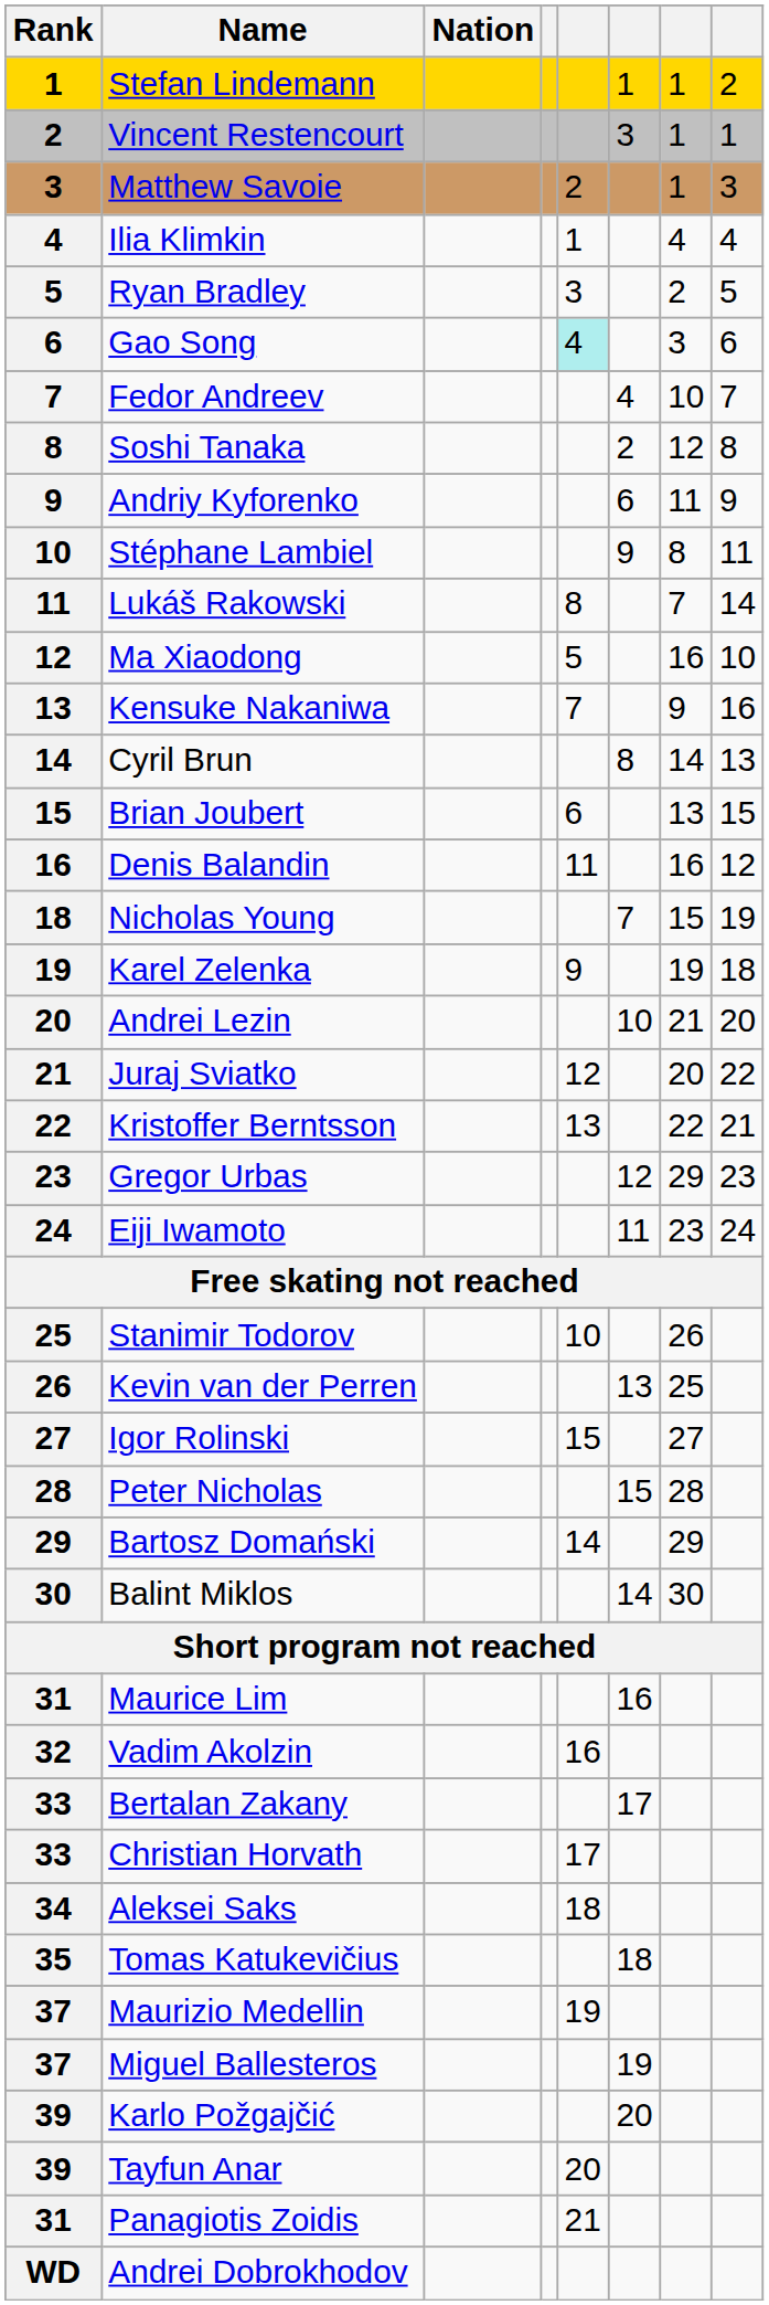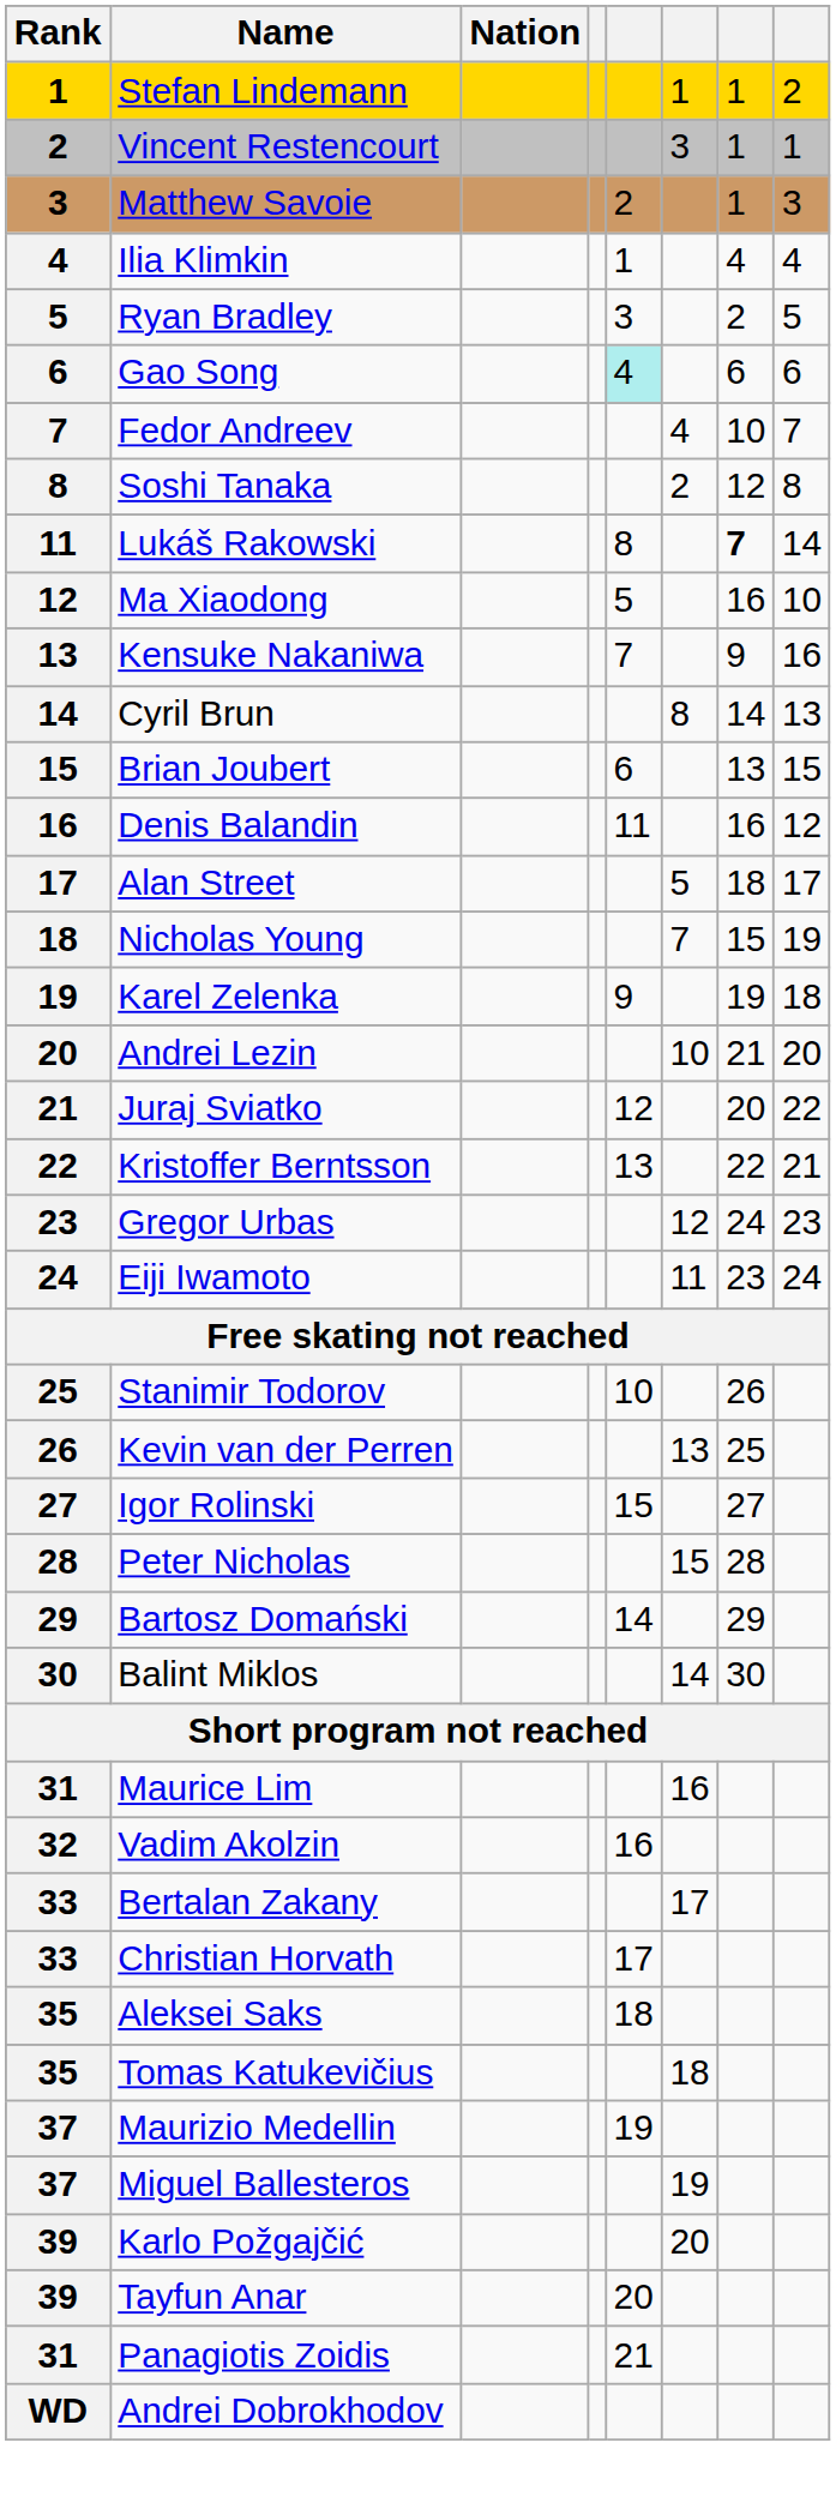 <table class="wikitable sortable">
 <tr>
 <th>Rank</th>
 <th>Name</th>
 <th>Nation</th>
 <th></th>
 <th></th>
 <th></th>
 <th></th>
 <th></th>
 </tr>
 <tr bgcolor=gold>
 <td align=center><strong>1</strong></td>
 <td><a href='#'>Stefan Lindemann</a></td>
 <td></td>
 <td></td>
 <td></td>
 <td>1</td>
 <td>1</td>
 <td>2</td>
 </tr>
 <tr bgcolor=silver>
 <td align=center><strong>2</strong></td>
 <td><a href='#'>Vincent Restencourt</a></td>
 <td></td>
 <td></td>
 <td></td>
 <td>3</td>
 <td>1</td>
 <td>1</td>
 </tr>
 <tr bgcolor=cc9966>
 <td align=center><strong>3</strong></td>
 <td><a href='#'>Matthew Savoie</a></td>
 <td></td>
 <td></td>
 <td>2</td>
 <td></td>
 <td>1</td>
 <td>3</td>
 </tr>
 <tr>
 <th>4</th>
 <td><a href='#'>Ilia Klimkin</a></td>
 <td></td>
 <td></td>
 <td>1</td>
 <td></td>
 <td>4</td>
 <td>4</td>
 </tr>
 <tr>
 <th>5</th>
 <td><a href='#'>Ryan Bradley</a></td>
 <td></td>
 <td></td>
 <td>3</td>
 <td></td>
 <td>2</td>
 <td>5</td>
 </tr>
 <tr>
 <th>6</th>
 <td><a href='#'>Gao Song</a></td>
 <td></td>
 <td></td>
 <td style="background: paleturquoise;">4</td>
 <td></td>
-<td>3</td>
+<td>6</td>
 <td>6</td>
 </tr>
 <tr>
 <th>7</th>
 <td><a href='#'>Fedor Andreev</a></td>
 <td></td>
 <td></td>
 <td></td>
 <td>4</td>
 <td>10</td>
 <td>7</td>
 </tr>
 <tr>
 <th>8</th>
 <td><a href='#'>Soshi Tanaka</a></td>
 <td></td>
 <td></td>
 <td></td>
 <td>2</td>
 <td>12</td>
 <td>8</td>
 </tr>
 <tr>
-<th>9</th>
-<td><a href='#'>Andriy Kyforenko</a></td>
-<td></td>
-<td></td>
-<td></td>
-<td>6</td>
-<td>11</td>
-<td>9</td>
-</tr>
-<tr>
-<th>10</th>
-<td><a href='#'>Stéphane Lambiel</a></td>
-<td></td>
-<td></td>
-<td></td>
-<td>9</td>
-<td>8</td>
-<td>11</td>
-</tr>
-<tr>
 <th>11</th>
 <td><a href='#'>Lukáš Rakowski</a></td>
 <td></td>
 <td></td>
 <td>8</td>
 <td></td>
-<td>7</td>
+<td><strong>7</strong></td>
 <td>14</td>
 </tr>
 <tr>
 <th>12</th>
 <td><a href='#'>Ma Xiaodong</a></td>
 <td></td>
 <td></td>
 <td>5</td>
 <td></td>
 <td>16</td>
 <td>10</td>
 </tr>
 <tr>
 <th>13</th>
 <td><a href='#'>Kensuke Nakaniwa</a></td>
 <td></td>
 <td></td>
 <td>7</td>
 <td></td>
 <td>9</td>
 <td>16</td>
 </tr>
 <tr>
 <th>14</th>
 <td>Cyril Brun</td>
 <td></td>
 <td></td>
 <td></td>
 <td>8</td>
 <td>14</td>
 <td>13</td>
 </tr>
 <tr>
 <th>15</th>
 <td><a href='#'>Brian Joubert</a></td>
 <td></td>
 <td></td>
 <td>6</td>
 <td></td>
 <td>13</td>
 <td>15</td>
 </tr>
 <tr>
 <th>16</th>
 <td><a href='#'>Denis Balandin</a></td>
 <td></td>
 <td></td>
 <td>11</td>
 <td></td>
 <td>16</td>
 <td>12</td>
+</tr>
+<tr>
+<th>17</th>
+<td><a href='#'>Alan Street</a></td>
+<td></td>
+<td></td>
+<td></td>
+<td>5</td>
+<td>18</td>
+<td>17</td>
 </tr>
 <tr>
 <th>18</th>
 <td><a href='#'>Nicholas Young</a></td>
 <td></td>
 <td></td>
 <td></td>
 <td>7</td>
 <td>15</td>
 <td>19</td>
 </tr>
 <tr>
 <th>19</th>
 <td><a href='#'>Karel Zelenka</a></td>
 <td></td>
 <td></td>
 <td>9</td>
 <td></td>
 <td>19</td>
 <td>18</td>
 </tr>
 <tr>
 <th>20</th>
 <td><a href='#'>Andrei Lezin</a></td>
 <td></td>
 <td></td>
 <td></td>
 <td>10</td>
 <td>21</td>
 <td>20</td>
 </tr>
 <tr>
 <th>21</th>
 <td><a href='#'>Juraj Sviatko</a></td>
 <td></td>
 <td></td>
 <td>12</td>
 <td></td>
 <td>20</td>
 <td>22</td>
 </tr>
 <tr>
 <th>22</th>
 <td><a href='#'>Kristoffer Berntsson</a></td>
 <td></td>
 <td></td>
 <td>13</td>
 <td></td>
 <td>22</td>
 <td>21</td>
 </tr>
 <tr>
 <th>23</th>
 <td><a href='#'>Gregor Urbas</a></td>
 <td></td>
 <td></td>
 <td></td>
 <td>12</td>
-<td>29</td>
+<td>24</td>
 <td>23</td>
 </tr>
 <tr>
 <th>24</th>
 <td><a href='#'>Eiji Iwamoto</a></td>
 <td></td>
 <td></td>
 <td></td>
 <td>11</td>
 <td>23</td>
 <td>24</td>
 </tr>
 <tr>
 <th colspan=8>Free skating not reached</th>
 </tr>
 <tr>
 <th>25</th>
 <td><a href='#'>Stanimir Todorov</a></td>
 <td></td>
 <td></td>
 <td>10</td>
 <td></td>
 <td>26</td>
 <td></td>
 </tr>
 <tr>
 <th>26</th>
 <td><a href='#'>Kevin van der Perren</a></td>
 <td></td>
 <td></td>
 <td></td>
 <td>13</td>
 <td>25</td>
 <td></td>
 </tr>
 <tr>
 <th>27</th>
 <td><a href='#'>Igor Rolinski</a></td>
 <td></td>
 <td></td>
 <td>15</td>
 <td></td>
 <td>27</td>
 <td></td>
 </tr>
 <tr>
 <th>28</th>
 <td><a href='#'>Peter Nicholas</a></td>
 <td></td>
 <td></td>
 <td></td>
 <td>15</td>
 <td>28</td>
 <td></td>
 </tr>
 <tr>
 <th>29</th>
 <td><a href='#'>Bartosz Domański</a></td>
 <td></td>
 <td></td>
 <td>14</td>
 <td></td>
 <td>29</td>
 <td></td>
 </tr>
 <tr>
 <th>30</th>
 <td>Balint Miklos</td>
 <td></td>
 <td></td>
 <td></td>
 <td>14</td>
 <td>30</td>
 <td></td>
 </tr>
 <tr>
 <th colspan=8>Short program not reached</th>
 </tr>
 <tr>
 <th>31</th>
 <td><a href='#'>Maurice Lim</a></td>
 <td></td>
 <td></td>
 <td></td>
 <td>16</td>
 <td></td>
 <td></td>
 </tr>
 <tr>
 <th>32</th>
 <td><a href='#'>Vadim Akolzin</a></td>
 <td></td>
 <td></td>
 <td>16</td>
 <td></td>
 <td></td>
 <td></td>
 </tr>
 <tr>
 <th>33</th>
 <td><a href='#'>Bertalan Zakany</a></td>
 <td></td>
 <td></td>
 <td></td>
 <td>17</td>
 <td></td>
 <td></td>
 </tr>
 <tr>
 <th>33</th>
 <td><a href='#'>Christian Horvath</a></td>
 <td></td>
 <td></td>
 <td>17</td>
 <td></td>
 <td></td>
 <td></td>
 </tr>
 <tr>
-<th>34</th>
+<th>35</th>
 <td><a href='#'>Aleksei Saks</a></td>
 <td></td>
 <td></td>
 <td>18</td>
 <td></td>
 <td></td>
 <td></td>
 </tr>
 <tr>
 <th>35</th>
 <td><a href='#'>Tomas Katukevičius</a></td>
 <td></td>
 <td></td>
 <td></td>
 <td>18</td>
 <td></td>
 <td></td>
 </tr>
 <tr>
 <th>37</th>
 <td><a href='#'>Maurizio Medellin</a></td>
 <td></td>
 <td></td>
 <td>19</td>
 <td></td>
 <td></td>
 <td></td>
 </tr>
 <tr>
 <th>37</th>
 <td><a href='#'>Miguel Ballesteros</a></td>
 <td></td>
 <td></td>
 <td></td>
 <td>19</td>
 <td></td>
 <td></td>
 </tr>
 <tr>
 <th>39</th>
 <td><a href='#'>Karlo Požgajčić</a></td>
 <td></td>
 <td></td>
 <td></td>
 <td>20</td>
 <td></td>
 <td></td>
 </tr>
 <tr>
 <th>39</th>
 <td><a href='#'>Tayfun Anar</a></td>
 <td></td>
 <td></td>
 <td>20</td>
 <td></td>
 <td></td>
 <td></td>
 </tr>
 <tr>
 <th>31</th>
 <td><a href='#'>Panagiotis Zoidis</a></td>
 <td></td>
 <td></td>
 <td>21</td>
 <td></td>
 <td></td>
 <td></td>
 </tr>
 <tr>
 <th>WD</th>
 <td><a href='#'>Andrei Dobrokhodov</a></td>
 <td></td>
 <td></td>
 <td></td>
 <td></td>
 <td></td>
 <td></td>
 </tr>
 </table>
